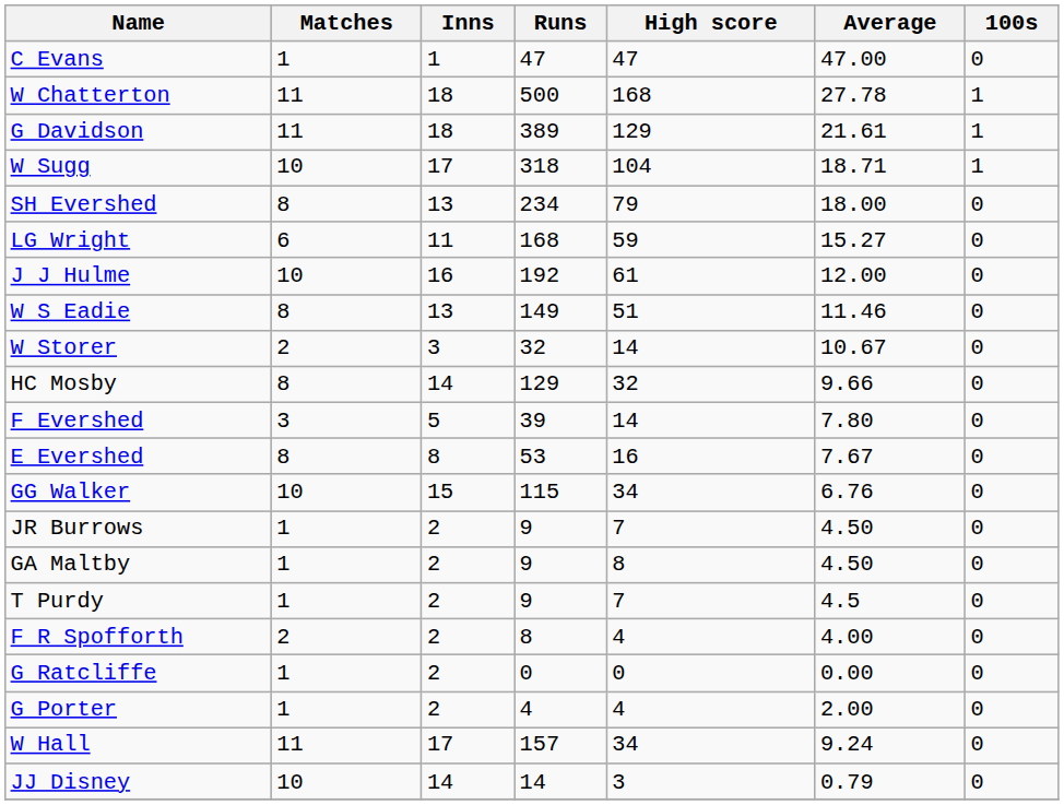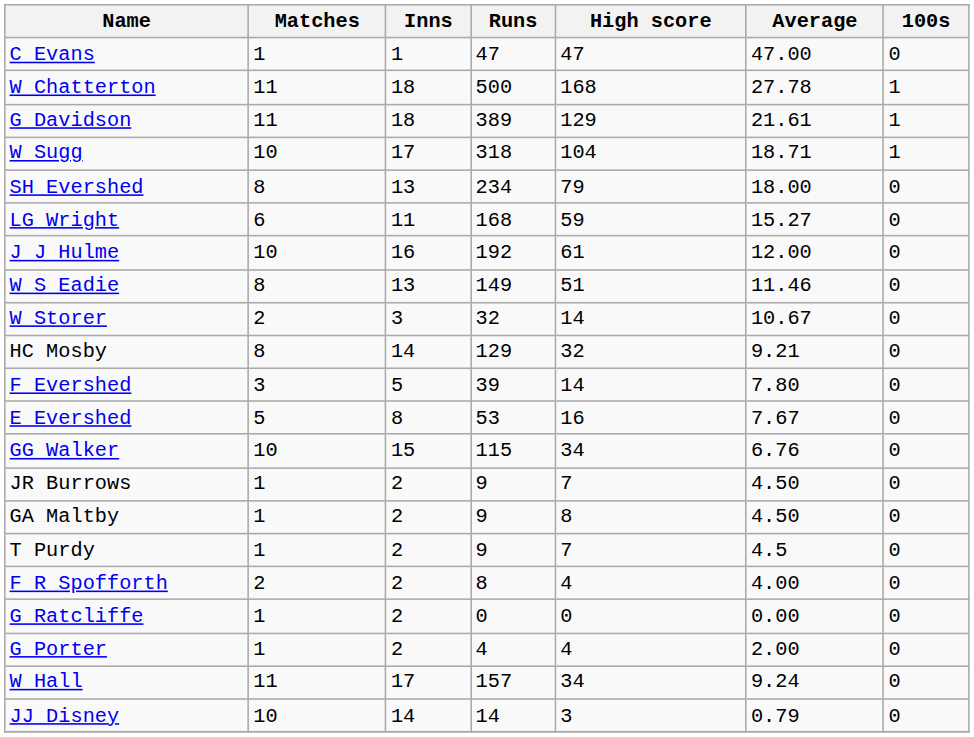 <table class="wikitable sortable" width="70%">
 <tr bgcolor="#efefef">
 <th>Name</th>
 <th>Matches</th>
 <th>Inns</th>
 <th>Runs</th>
 <th>High score</th>
 <th>Average</th>
 <th>100s</th>
 </tr>
 <tr>
 <td><a href='#'>C Evans</a></td>
 <td>1</td>
 <td>1</td>
 <td>47</td>
 <td>47</td>
 <td>47.00</td>
 <td>0</td>
 </tr>
 <tr>
 <td><a href='#'>W Chatterton</a></td>
 <td>11</td>
 <td>18</td>
 <td>500</td>
 <td>168</td>
 <td>27.78</td>
 <td>1</td>
 </tr>
 <tr>
 <td><a href='#'>G Davidson</a></td>
 <td>11</td>
 <td>18</td>
 <td>389</td>
 <td>129</td>
 <td>21.61</td>
 <td>1</td>
 </tr>
 <tr>
 <td><a href='#'>W Sugg</a></td>
 <td>10</td>
 <td>17</td>
 <td>318</td>
 <td>104</td>
 <td>18.71</td>
 <td>1</td>
 </tr>
 <tr>
 <td><a href='#'>SH Evershed</a></td>
 <td>8</td>
 <td>13</td>
 <td>234</td>
 <td>79</td>
 <td>18.00</td>
 <td>0</td>
 </tr>
 <tr>
 <td><a href='#'>LG Wright</a></td>
 <td>6</td>
 <td>11</td>
 <td>168</td>
 <td>59</td>
 <td>15.27</td>
 <td>0</td>
 </tr>
 <tr>
 <td><a href='#'>J J Hulme</a></td>
 <td>10</td>
 <td>16</td>
 <td>192</td>
 <td>61</td>
 <td>12.00</td>
 <td>0</td>
 </tr>
 <tr>
 <td><a href='#'>W S Eadie</a></td>
 <td>8</td>
 <td>13</td>
 <td>149</td>
 <td>51</td>
 <td>11.46</td>
 <td>0</td>
 </tr>
 <tr>
 <td><a href='#'>W Storer</a></td>
 <td>2</td>
 <td>3</td>
 <td>32</td>
 <td>14</td>
 <td>10.67</td>
 <td>0</td>
 </tr>
 <tr>
 <td>HC Mosby</td>
 <td>8</td>
 <td>14</td>
 <td>129</td>
 <td>32</td>
-<td>9.66</td>
+<td>9.21</td>
 <td>0</td>
 </tr>
 <tr>
 <td><a href='#'>F Evershed</a></td>
 <td>3</td>
 <td>5</td>
 <td>39</td>
 <td>14</td>
 <td>7.80</td>
 <td>0</td>
 </tr>
 <tr>
 <td><a href='#'>E Evershed</a></td>
-<td>8</td>
+<td>5</td>
 <td>8</td>
 <td>53</td>
 <td>16</td>
 <td>7.67</td>
 <td>0</td>
 </tr>
 <tr>
 <td><a href='#'>GG Walker</a></td>
 <td>10</td>
 <td>15</td>
 <td>115</td>
 <td>34</td>
 <td>6.76</td>
 <td>0</td>
 </tr>
 <tr>
 <td>JR Burrows</td>
 <td>1</td>
 <td>2</td>
 <td>9</td>
 <td>7</td>
 <td>4.50</td>
 <td>0</td>
 </tr>
 <tr>
 <td>GA Maltby</td>
 <td>1</td>
 <td>2</td>
 <td>9</td>
 <td>8</td>
 <td>4.50</td>
 <td>0</td>
 </tr>
 <tr>
 <td>T Purdy</td>
 <td>1</td>
 <td>2</td>
 <td>9</td>
 <td>7</td>
 <td>4.5</td>
 <td>0</td>
 </tr>
 <tr>
 <td><a href='#'>F R Spofforth</a></td>
 <td>2</td>
 <td>2</td>
 <td>8</td>
 <td>4</td>
 <td>4.00</td>
 <td>0</td>
 </tr>
 <tr>
 <td><a href='#'>G Ratcliffe</a></td>
 <td>1</td>
 <td>2</td>
 <td>0</td>
 <td>0</td>
 <td>0.00</td>
 <td>0</td>
 </tr>
 <tr>
 <td><a href='#'>G Porter</a></td>
 <td>1</td>
 <td>2</td>
 <td>4</td>
 <td>4</td>
 <td>2.00</td>
 <td>0</td>
 </tr>
 <tr>
 <td><a href='#'>W Hall</a></td>
 <td>11</td>
 <td>17</td>
 <td>157</td>
 <td>34</td>
 <td>9.24</td>
 <td>0</td>
 </tr>
 <tr>
 <td><a href='#'>JJ Disney</a></td>
 <td>10</td>
 <td>14</td>
 <td>14</td>
 <td>3</td>
 <td>0.79</td>
 <td>0</td>
 </tr>
 <tr>
 </tr>
 </table>
